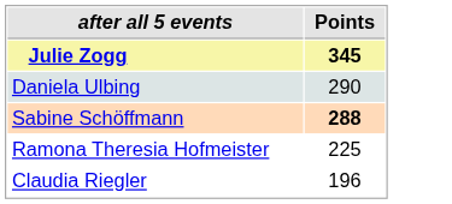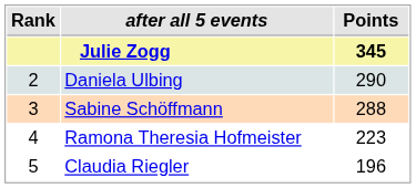 <table cellspacing="1" cellpadding="3" style="border:1px solid #AAAAAA;font-size:86%">
 <tr style="background-color: #E4E4E4;">
+<th style="border-bottom:1px solid #AAAAAA; width: 10px;">Rank</th>
 <th style="border-bottom:1px solid #AAAAAA; width: 200px;"><em>after all 5 events</em></th>
 <th style="border-bottom:1px solid #AAAAAA; width: 50px;">Points</th>
 </tr>
 <tr style="background:#f7f6a8;">
+<td align=center></td>
 <td><strong>   <a href='#'>Julie Zogg</a></strong></td>
 <td align=center><strong>345</strong></td>
 </tr>
 <tr style="background:#dce5e5;">
+<td align=center>2</td>
 <td> <a href='#'>Daniela Ulbing</a></td>
 <td align=center>290</td>
 </tr>
 <tr style="background:#ffdab9;">
+<td align=center>3</td>
 <td> <a href='#'>Sabine Schöffmann</a></td>
-<td align=center><strong>288</strong></td>
+<td align=center>288</td>
 </tr>
 <tr>
+<td align=center>4</td>
 <td> <a href='#'>Ramona Theresia Hofmeister</a></td>
-<td align=center>225</td>
+<td align=center>223</td>
 </tr>
 <tr>
+<td align=center>5</td>
 <td> <a href='#'>Claudia Riegler</a></td>
 <td align=center>196</td>
 </tr>
 </table>
